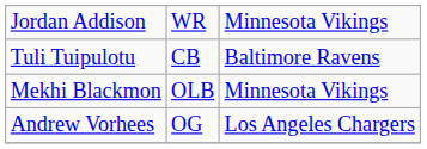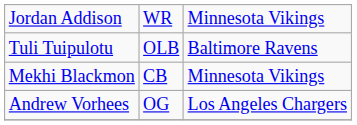 <table class="wikitable" text-align:center;>
 <tr>
 <td><a href='#'>Jordan Addison</a></td>
 <td><a href='#'>WR</a></td>
 <td><a href='#'>Minnesota Vikings</a></td>
 </tr>
 <tr>
 <td><a href='#'>Tuli Tuipulotu</a></td>
-<td><a href='#'>CB</a></td>
+<td><a href='#'>OLB</a></td>
 <td><a href='#'>Baltimore Ravens</a></td>
 </tr>
 <tr>
 <td><a href='#'>Mekhi Blackmon</a></td>
-<td><a href='#'>OLB</a></td>
+<td><a href='#'>CB</a></td>
 <td><a href='#'>Minnesota Vikings</a></td>
 </tr>
 <tr>
 <td><a href='#'>Andrew Vorhees</a></td>
 <td><a href='#'>OG</a></td>
 <td><a href='#'>Los Angeles Chargers</a></td>
 </tr>
 <tr>
 </tr>
 </table>
